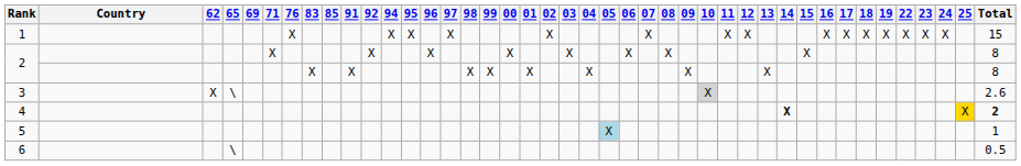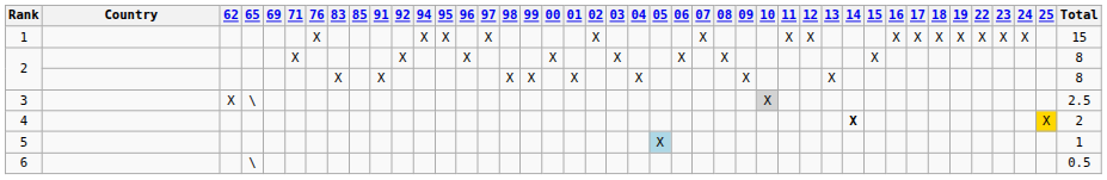 <table class=wikitable style="font-size:85%; text-align:center">
 <tr>
 <th>Rank</th>
 <th width=150>Country</th>
 <th><a href='#'>62</a></th>
 <th><a href='#'>65</a></th>
 <th><a href='#'>69</a></th>
 <th><a href='#'>71</a></th>
 <th><a href='#'>76</a></th>
 <th><a href='#'>83</a></th>
 <th><a href='#'>85</a></th>
 <th><a href='#'>91</a></th>
 <th><a href='#'>92</a></th>
 <th><a href='#'>94</a></th>
 <th><a href='#'>95</a></th>
 <th><a href='#'>96</a></th>
 <th><a href='#'>97</a></th>
 <th><a href='#'>98</a></th>
 <th><a href='#'>99</a></th>
 <th><a href='#'>00</a></th>
 <th><a href='#'>01</a></th>
 <th><a href='#'>02</a></th>
 <th><a href='#'>03</a></th>
 <th><a href='#'>04</a></th>
 <th><a href='#'>05</a></th>
 <th><a href='#'>06</a></th>
 <th><a href='#'>07</a></th>
 <th><a href='#'>08</a></th>
 <th><a href='#'>09</a></th>
 <th><a href='#'>10</a></th>
 <th><a href='#'>11</a></th>
 <th><a href='#'>12</a></th>
 <th><a href='#'>13</a></th>
 <th><a href='#'>14</a></th>
 <th><a href='#'>15</a></th>
 <th><a href='#'>16</a></th>
 <th><a href='#'>17</a></th>
 <th><a href='#'>18</a></th>
 <th><a href='#'>19</a></th>
 <th><a href='#'>22</a></th>
 <th><a href='#'>23</a></th>
 <th><a href='#'>24</a></th>
 <th><a href='#'>25</a></th>
 <th>Total</th>
 </tr>
 <tr>
 <td>1</td>
 <td align=left></td>
 <td></td>
 <td></td>
 <td></td>
 <td></td>
 <td>X</td>
 <td></td>
 <td></td>
 <td></td>
 <td></td>
 <td>X</td>
 <td>X</td>
 <td></td>
 <td>X</td>
 <td></td>
 <td></td>
 <td></td>
 <td></td>
 <td>X</td>
 <td></td>
 <td></td>
 <td></td>
 <td></td>
 <td>X</td>
 <td></td>
 <td></td>
 <td></td>
 <td>X</td>
 <td>X</td>
 <td></td>
 <td></td>
 <td></td>
 <td>X</td>
 <td>X</td>
 <td>X</td>
 <td>X</td>
 <td>X</td>
 <td>X</td>
 <td>X</td>
 <td></td>
 <td>15</td>
 </tr>
 <tr>
 <td rowspan=2>2</td>
 <td align=left></td>
 <td></td>
 <td></td>
 <td></td>
 <td>X</td>
 <td></td>
 <td></td>
 <td></td>
 <td></td>
 <td>X</td>
 <td></td>
 <td></td>
 <td>X</td>
 <td></td>
 <td></td>
 <td></td>
 <td>X</td>
 <td></td>
 <td></td>
 <td>X</td>
 <td></td>
 <td></td>
 <td>X</td>
 <td></td>
 <td>X</td>
 <td></td>
 <td></td>
 <td></td>
 <td></td>
 <td></td>
 <td></td>
 <td>X</td>
 <td></td>
 <td></td>
 <td></td>
 <td></td>
 <td></td>
 <td></td>
 <td></td>
 <td></td>
 <td>8</td>
 </tr>
 <tr>
 <td align=left></td>
 <td></td>
 <td></td>
 <td></td>
 <td></td>
 <td></td>
 <td>X</td>
 <td></td>
 <td>X</td>
 <td></td>
 <td></td>
 <td></td>
 <td></td>
 <td></td>
 <td>X</td>
 <td>X</td>
 <td></td>
 <td>X</td>
 <td></td>
 <td></td>
 <td>X</td>
 <td></td>
 <td></td>
 <td></td>
 <td></td>
 <td>X</td>
 <td></td>
 <td></td>
 <td></td>
 <td>X</td>
 <td></td>
 <td></td>
 <td></td>
 <td></td>
 <td></td>
 <td></td>
 <td></td>
 <td></td>
 <td></td>
 <td></td>
 <td>8</td>
 </tr>
 <tr>
 <td>3</td>
 <td align=left></td>
 <td>X</td>
 <td>\</td>
 <td></td>
 <td></td>
 <td></td>
 <td></td>
 <td></td>
 <td></td>
 <td></td>
 <td></td>
 <td></td>
 <td></td>
 <td></td>
 <td></td>
 <td></td>
 <td></td>
 <td></td>
 <td></td>
 <td></td>
 <td></td>
 <td></td>
 <td></td>
 <td></td>
 <td></td>
 <td></td>
 <td style="background: lightgrey;">X</td>
 <td></td>
 <td></td>
 <td></td>
 <td></td>
 <td></td>
 <td></td>
 <td></td>
 <td></td>
 <td></td>
 <td></td>
 <td></td>
 <td></td>
 <td></td>
-<td>2.6</td>
+<td>2.5</td>
 </tr>
 <tr>
 <td>4</td>
 <td align=left></td>
 <td></td>
 <td></td>
 <td></td>
 <td></td>
 <td></td>
 <td></td>
 <td></td>
 <td></td>
 <td></td>
 <td></td>
 <td></td>
 <td></td>
 <td></td>
 <td></td>
 <td></td>
 <td></td>
 <td></td>
 <td></td>
 <td></td>
 <td></td>
 <td></td>
 <td></td>
 <td></td>
 <td></td>
 <td></td>
 <td></td>
 <td></td>
 <td></td>
 <td></td>
 <td><strong>X</strong></td>
 <td></td>
 <td></td>
 <td></td>
 <td></td>
 <td></td>
 <td></td>
 <td></td>
 <td></td>
 <td style="background: gold;">X</td>
-<td><strong>2</strong></td>
+<td>2</td>
 </tr>
 <tr>
 <td>5</td>
 <td align=left></td>
 <td></td>
 <td></td>
 <td></td>
 <td></td>
 <td></td>
 <td></td>
 <td></td>
 <td></td>
 <td></td>
 <td></td>
 <td></td>
 <td></td>
 <td></td>
 <td></td>
 <td></td>
 <td></td>
 <td></td>
 <td></td>
 <td></td>
 <td></td>
 <td style="background: lightblue;">X</td>
 <td></td>
 <td></td>
 <td></td>
 <td></td>
 <td></td>
 <td></td>
 <td></td>
 <td></td>
 <td></td>
 <td></td>
 <td></td>
 <td></td>
 <td></td>
 <td></td>
 <td></td>
 <td></td>
 <td></td>
 <td></td>
 <td>1</td>
 </tr>
 <tr>
 <td>6</td>
 <td align=left></td>
 <td></td>
 <td>\</td>
 <td></td>
 <td></td>
 <td></td>
 <td></td>
 <td></td>
 <td></td>
 <td></td>
 <td></td>
 <td></td>
 <td></td>
 <td></td>
 <td></td>
 <td></td>
 <td></td>
 <td></td>
 <td></td>
 <td></td>
 <td></td>
 <td></td>
 <td></td>
 <td></td>
 <td></td>
 <td></td>
 <td></td>
 <td></td>
 <td></td>
 <td></td>
 <td></td>
 <td></td>
 <td></td>
 <td></td>
 <td></td>
 <td></td>
 <td></td>
 <td></td>
 <td></td>
 <td></td>
 <td>0.5</td>
 </tr>
 </table>
